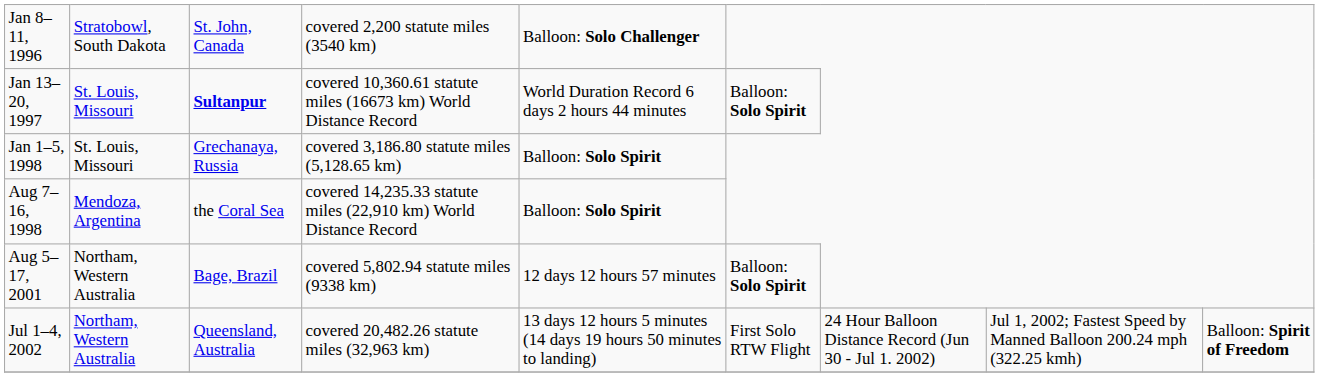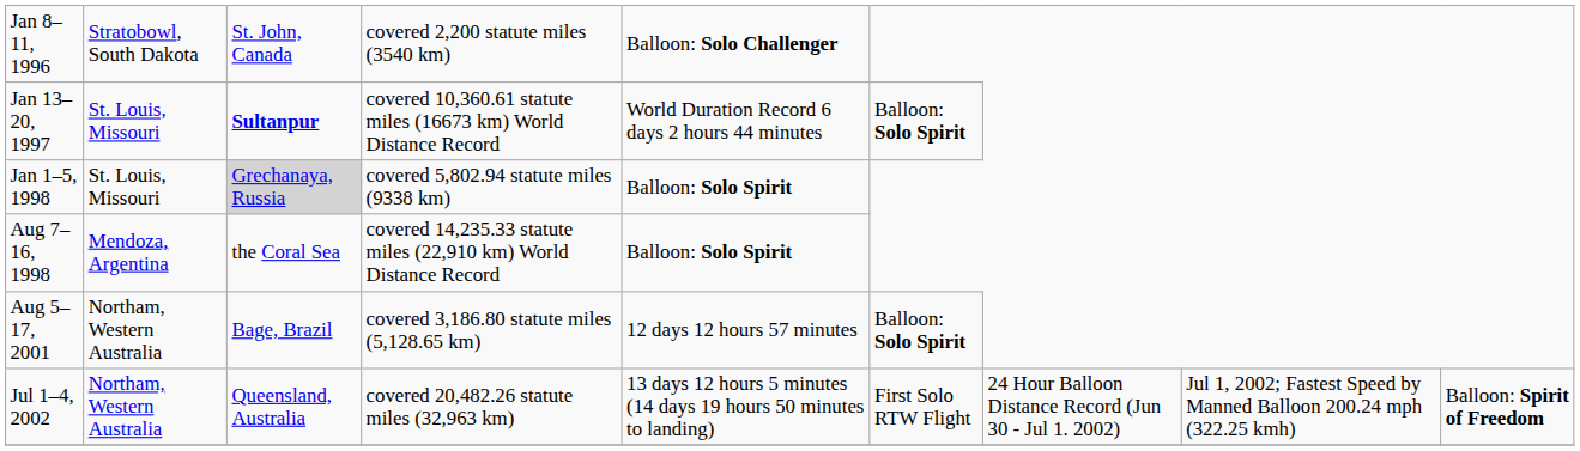 <table class="wikitable">
 <tr>
 <td>Jan 8–11, 1996</td>
 <td><a href='#'>Stratobowl</a>, South Dakota</td>
 <td><a href='#'>St. John, Canada</a></td>
 <td>covered 2,200 statute miles (3540 km)</td>
 <td>Balloon: <strong>Solo Challenger</strong></td>
 </tr>
 <tr>
 <td>Jan 13–20, 1997</td>
 <td><a href='#'>St. Louis, Missouri</a></td>
 <td><strong><a href='#'>Sultanpur</a></strong></td>
 <td>covered 10,360.61 statute miles (16673 km) World Distance Record</td>
 <td>World Duration Record 6 days 2 hours 44 minutes</td>
 <td>Balloon: <strong>Solo Spirit</strong></td>
 </tr>
 <tr>
 <td>Jan 1–5, 1998</td>
 <td>St. Louis, Missouri</td>
-<td><a href='#'>Grechanaya, Russia</a></td>
-<td>covered 3,186.80 statute miles (5,128.65 km)</td>
+<td style="background: lightgrey;"><a href='#'>Grechanaya, Russia</a></td>
+<td>covered 5,802.94 statute miles (9338 km)</td>
 <td>Balloon: <strong>Solo Spirit</strong></td>
 </tr>
 <tr>
 <td>Aug 7–16, 1998</td>
 <td><a href='#'>Mendoza, Argentina</a></td>
 <td>the <a href='#'>Coral Sea</a></td>
 <td>covered 14,235.33 statute miles (22,910 km) World Distance Record</td>
 <td>Balloon: <strong>Solo Spirit</strong></td>
 </tr>
 <tr>
 <td>Aug 5–17, 2001</td>
 <td>Northam, Western Australia</td>
 <td><a href='#'>Bage, Brazil</a></td>
-<td>covered 5,802.94 statute miles (9338 km)</td>
+<td>covered 3,186.80 statute miles (5,128.65 km)</td>
 <td>12 days 12 hours 57 minutes</td>
 <td>Balloon: <strong>Solo Spirit</strong></td>
 </tr>
 <tr>
 <td>Jul 1–4, 2002</td>
 <td><a href='#'>Northam, Western Australia</a></td>
 <td><a href='#'>Queensland, Australia</a></td>
 <td>covered 20,482.26 statute miles (32,963 km)</td>
 <td>13 days 12 hours 5 minutes (14 days 19 hours 50 minutes to landing)</td>
 <td>First Solo RTW Flight</td>
 <td>24 Hour Balloon Distance Record (Jun 30 - Jul 1. 2002)</td>
 <td>Jul 1, 2002; Fastest Speed by Manned Balloon 200.24 mph (322.25 kmh)</td>
 <td>Balloon: <strong>Spirit of Freedom</strong></td>
 </tr>
 <tr>
 </tr>
 </table>
